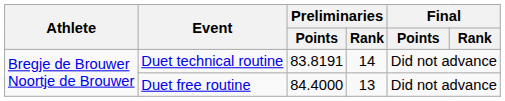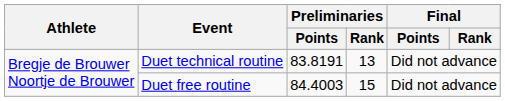 <table class=wikitable style="font-size:90%">
 <tr>
 <th rowspan="2">Athlete</th>
 <th rowspan="2">Event</th>
 <th colspan="2">Preliminaries</th>
 <th colspan="2">Final</th>
 </tr>
 <tr style="font-size:95%">
 <th>Points</th>
 <th>Rank</th>
 <th>Points</th>
 <th>Rank</th>
 </tr>
 <tr align=center>
 <td align=left rowspan=2><a href='#'>Bregje de Brouwer</a><br><a href='#'>Noortje de Brouwer</a></td>
 <td align=left><a href='#'>Duet technical routine</a></td>
 <td>83.8191</td>
-<td>14</td>
+<td>13</td>
 <td colspan=2>Did not advance</td>
 </tr>
 <tr align=center>
 <td align=left><a href='#'>Duet free routine</a></td>
-<td>84.4000</td>
-<td>13</td>
+<td>84.4003</td>
+<td>15</td>
 <td colspan=2>Did not advance</td>
 </tr>
 </table>
